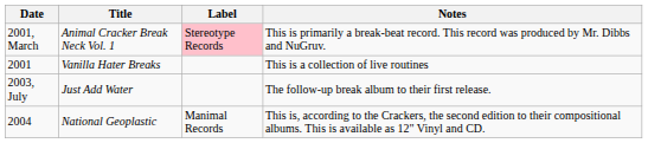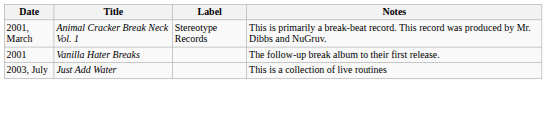 <table class="wikitable">
 <tr>
 <th>Date</th>
 <th>Title</th>
 <th>Label</th>
 <th>Notes</th>
 </tr>
 <tr>
 <td>2001, March</td>
 <td><em>Animal Cracker Break Neck Vol. 1</em></td>
-<td style="background: pink;">Stereotype Records</td>
+<td>Stereotype Records</td>
 <td>This is primarily a break-beat record. This record was produced by Mr. Dibbs and NuGruv.</td>
 </tr>
 <tr>
 <td>2001</td>
 <td><em>Vanilla Hater Breaks</em></td>
 <td></td>
-<td>This is a collection of live routines</td>
+<td>The follow-up break album to their first release.</td>
 </tr>
 <tr>
 <td>2003, July</td>
 <td><em>Just Add Water</em></td>
 <td></td>
-<td>The follow-up break album to their first release.</td>
-</tr>
-<tr>
-<td>2004</td>
-<td><em>National Geoplastic</em></td>
-<td>Manimal Records</td>
-<td>This is, according to the Crackers, the second edition to their compositional albums.  This is available as 12" Vinyl and CD.</td>
+<td>This is a collection of live routines</td>
 </tr>
 </table>
